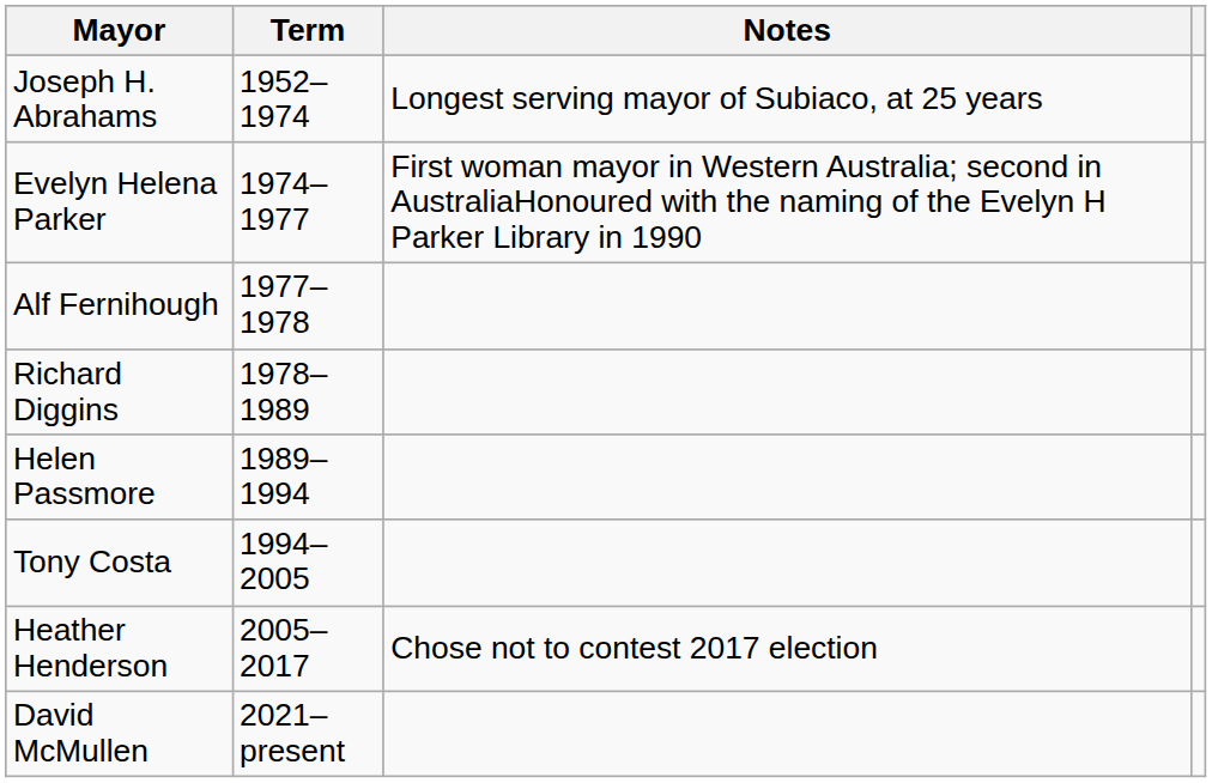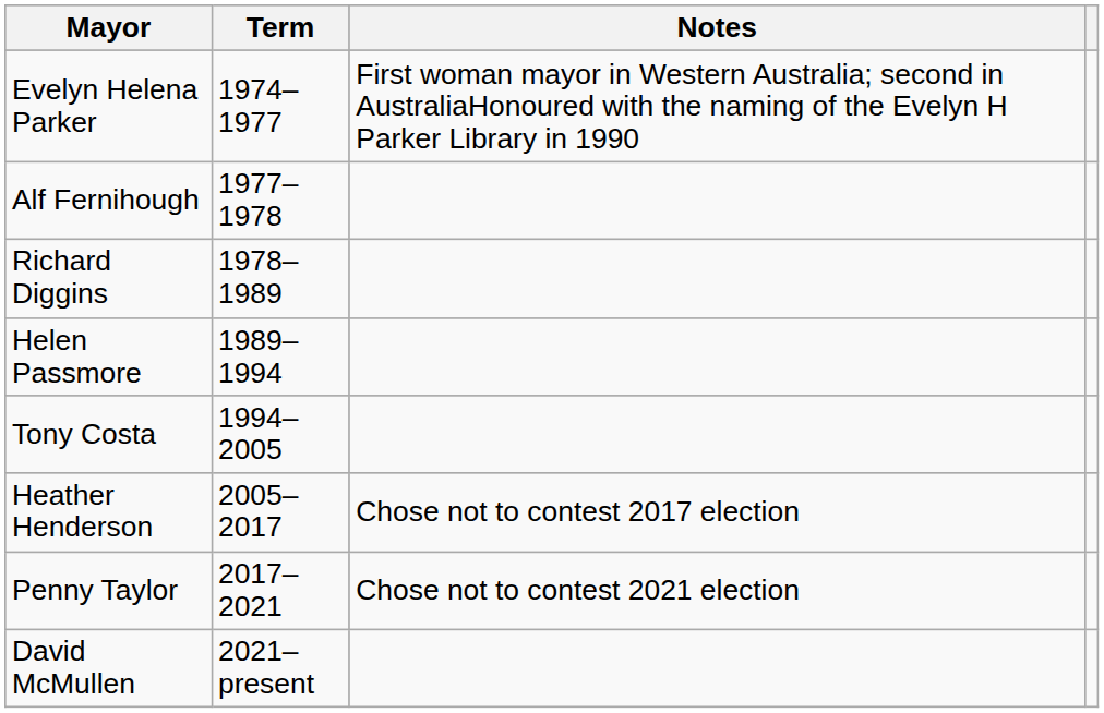 <table class="wikitable">
 <tr>
 <th>Mayor</th>
 <th>Term</th>
 <th>Notes</th>
 <th></th>
-</tr>
-<tr>
-<td>Joseph H. Abrahams</td>
-<td>1952–1974</td>
-<td>Longest serving mayor of Subiaco, at 25 years</td>
-<td></td>
 </tr>
 <tr>
 <td>Evelyn Helena Parker</td>
 <td>1974–1977</td>
 <td>First woman mayor in Western Australia; second in AustraliaHonoured with the naming of the Evelyn H Parker Library in 1990</td>
 <td></td>
 </tr>
 <tr>
 <td>Alf Fernihough</td>
 <td>1977–1978</td>
 <td></td>
 <td></td>
 </tr>
 <tr>
 <td>Richard Diggins</td>
 <td>1978–1989</td>
 <td></td>
 <td></td>
 </tr>
 <tr>
 <td>Helen Passmore</td>
 <td>1989–1994</td>
 <td></td>
 <td></td>
 </tr>
 <tr>
 <td>Tony Costa</td>
 <td>1994–2005</td>
 <td></td>
 <td></td>
 </tr>
 <tr>
 <td>Heather Henderson</td>
 <td>2005–2017</td>
 <td>Chose not to contest 2017 election</td>
 <td></td>
 </tr>
 <tr>
+<td>Penny Taylor</td>
+<td>2017–2021</td>
+<td>Chose not to contest 2021 election</td>
+<td></td>
+</tr>
+<tr>
 <td>David McMullen</td>
 <td>2021–present</td>
 <td></td>
 <td></td>
 </tr>
 </table>
